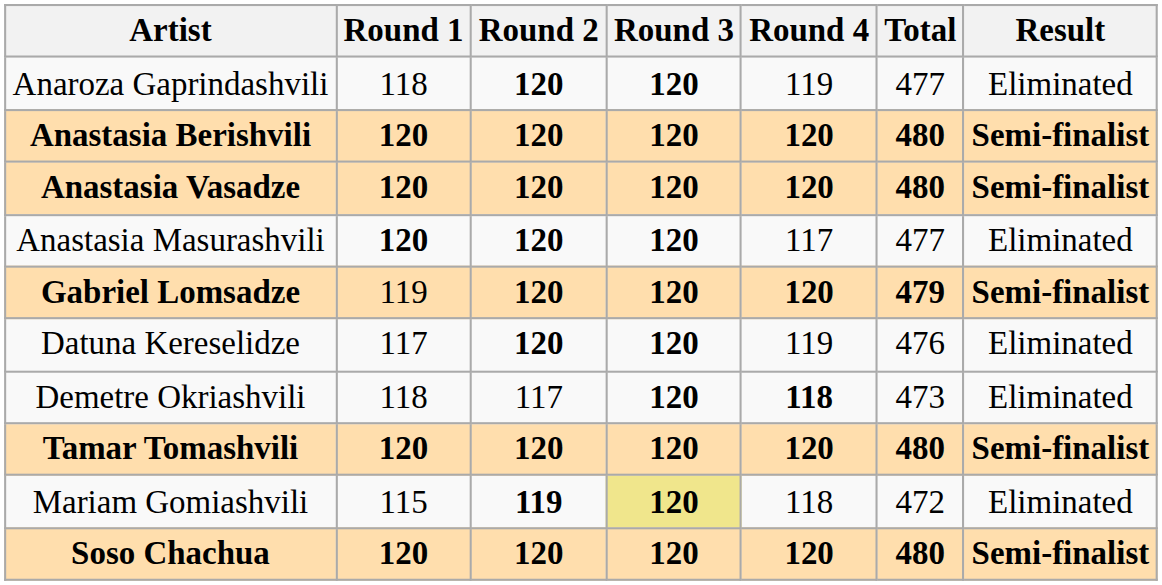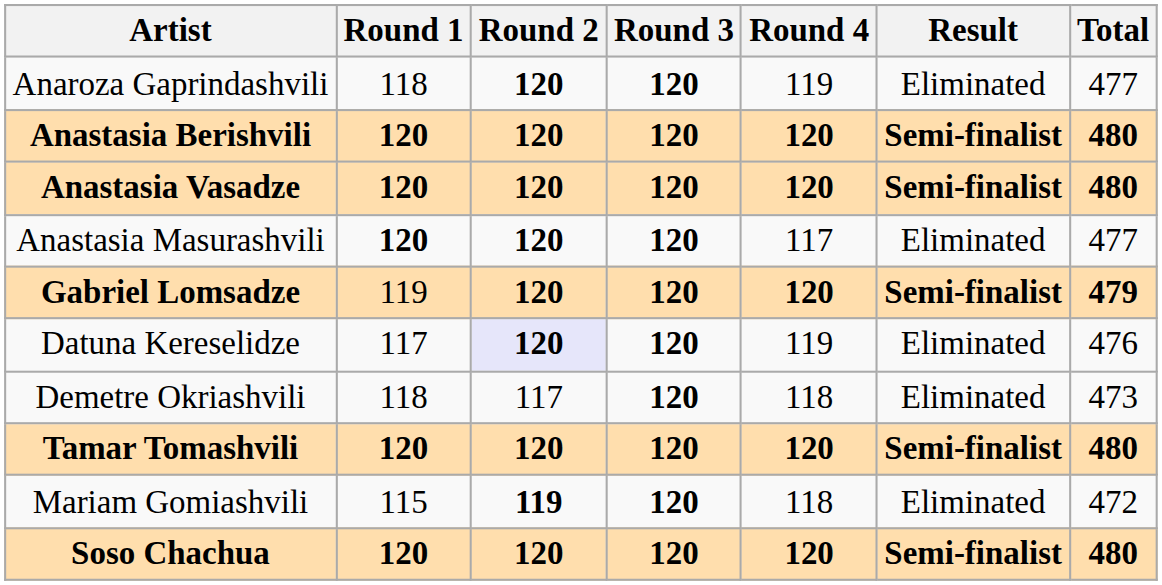 <table class="sortable wikitable" style="text-align:center;margin:1em auto 1em auto">
 <tr>
 <th>Artist</th>
 <th>Round 1</th>
 <th>Round 2</th>
 <th>Round 3</th>
 <th>Round 4</th>
+<th>Result</th>
 <th>Total</th>
-<th>Result</th>
 </tr>
 <tr>
 <td>Anaroza Gaprindashvili</td>
 <td>118</td>
 <td><strong>120</strong></td>
 <td><strong>120</strong></td>
 <td>119</td>
+<td>Eliminated</td>
 <td>477</td>
-<td>Eliminated</td>
 </tr>
 <tr style="background:navajowhite;">
 <td><strong>Anastasia Berishvili</strong></td>
 <td><strong>120</strong></td>
 <td><strong>120</strong></td>
 <td><strong>120</strong></td>
 <td><strong>120</strong></td>
+<td><strong>Semi-finalist</strong></td>
 <td><strong>480</strong></td>
-<td><strong>Semi-finalist</strong></td>
 </tr>
 <tr style="background:navajowhite;">
 <td><strong>Anastasia Vasadze</strong></td>
 <td><strong>120</strong></td>
 <td><strong>120</strong></td>
 <td><strong>120</strong></td>
 <td><strong>120</strong></td>
+<td><strong>Semi-finalist</strong></td>
 <td><strong>480</strong></td>
-<td><strong>Semi-finalist</strong></td>
 </tr>
 <tr>
 <td>Anastasia Masurashvili</td>
 <td><strong>120</strong></td>
 <td><strong>120</strong></td>
 <td><strong>120</strong></td>
 <td>117</td>
+<td>Eliminated</td>
 <td>477</td>
-<td>Eliminated</td>
 </tr>
 <tr style="background:navajowhite;">
 <td><strong>Gabriel Lomsadze</strong></td>
 <td>119</td>
 <td><strong>120</strong></td>
 <td><strong>120</strong></td>
 <td><strong>120</strong></td>
+<td><strong>Semi-finalist</strong></td>
 <td><strong>479</strong></td>
-<td><strong>Semi-finalist</strong></td>
 </tr>
 <tr>
 <td>Datuna Kereselidze</td>
 <td>117</td>
-<td><strong>120</strong></td>
+<td style="background: lavender;"><strong>120</strong></td>
 <td><strong>120</strong></td>
 <td>119</td>
+<td>Eliminated</td>
 <td>476</td>
-<td>Eliminated</td>
 </tr>
 <tr>
 <td>Demetre Okriashvili</td>
 <td>118</td>
 <td>117</td>
 <td><strong>120</strong></td>
-<td><strong>118</strong></td>
+<td>118</td>
+<td>Eliminated</td>
 <td>473</td>
-<td>Eliminated</td>
 </tr>
 <tr style="background:navajowhite;">
 <td><strong>Tamar Tomashvili</strong></td>
 <td><strong>120</strong></td>
 <td><strong>120</strong></td>
 <td><strong>120</strong></td>
 <td><strong>120</strong></td>
+<td><strong>Semi-finalist</strong></td>
 <td><strong>480</strong></td>
-<td><strong>Semi-finalist</strong></td>
 </tr>
 <tr>
 <td>Mariam Gomiashvili</td>
 <td>115</td>
 <td><strong>119</strong></td>
-<td style="background: khaki;"><strong>120</strong></td>
+<td><strong>120</strong></td>
 <td>118</td>
+<td>Eliminated</td>
 <td>472</td>
-<td>Eliminated</td>
 </tr>
 <tr style="background:navajowhite;">
 <td><strong>Soso Chachua</strong></td>
 <td><strong>120</strong></td>
 <td><strong>120</strong></td>
 <td><strong>120</strong></td>
 <td><strong>120</strong></td>
+<td><strong>Semi-finalist</strong></td>
 <td><strong>480</strong></td>
-<td><strong>Semi-finalist</strong></td>
 </tr>
 </table>
